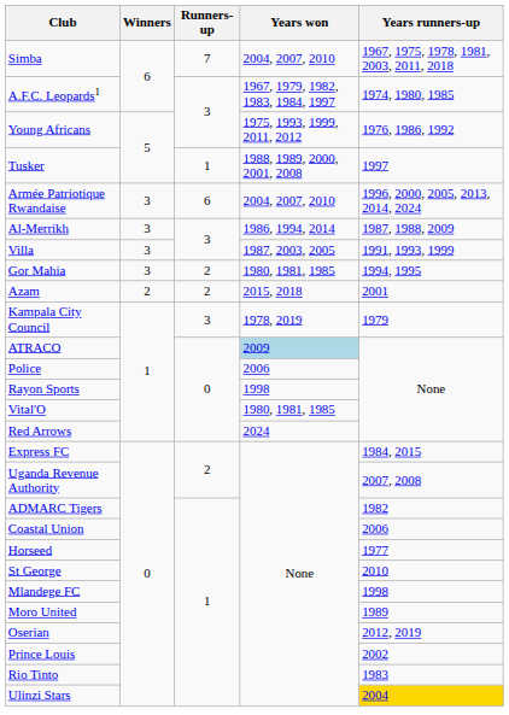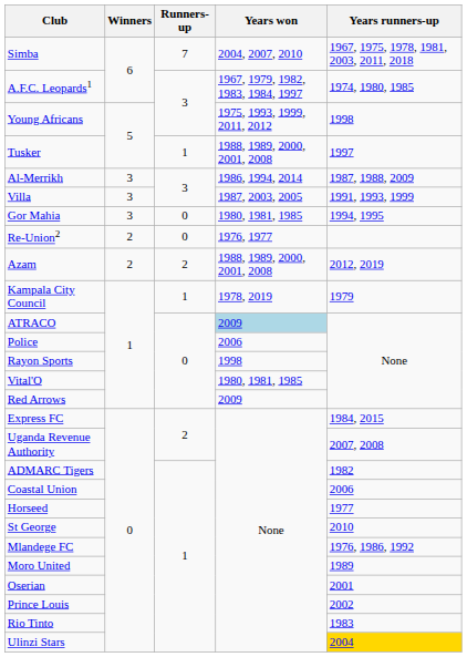 <table class="wikitable sortable">
 <tr>
 <th>Club</th>
 <th>Winners</th>
 <th>Runners-up</th>
 <th>Years won</th>
 <th>Years runners-up</th>
 </tr>
 <tr>
 <td> <a href='#'>Simba</a></td>
 <td rowspan="2" align="center">6</td>
 <td align="center">7</td>
 <td><a href='#'>2004</a>, <a href='#'>2007</a>, <a href='#'>2010</a></td>
 <td><a href='#'>1967</a>, <a href='#'>1975</a>, <a href='#'>1978</a>, <a href='#'>1981</a>, <a href='#'>2003</a>, <a href='#'>2011</a>, <a href='#'>2018</a></td>
 </tr>
 <tr>
 <td> <a href='#'>A.F.C. Leopards</a><sup>1</sup></td>
 <td rowspan="2" align="center">3</td>
 <td><a href='#'>1967</a>, <a href='#'>1979</a>, <a href='#'>1982</a>, <a href='#'>1983</a>, <a href='#'>1984</a>, <a href='#'>1997</a></td>
 <td><a href='#'>1974</a>, <a href='#'>1980</a>, <a href='#'>1985</a></td>
 </tr>
 <tr>
 <td> <a href='#'>Young Africans</a></td>
 <td rowspan="2" align="center">5</td>
 <td><a href='#'>1975</a>, <a href='#'>1993</a>, <a href='#'>1999</a>, <a href='#'>2011</a>, <a href='#'>2012</a></td>
-<td><a href='#'>1976</a>, <a href='#'>1986</a>, <a href='#'>1992</a></td>
+<td><a href='#'>1998</a></td>
 </tr>
 <tr>
 <td> <a href='#'>Tusker</a></td>
 <td align="center">1</td>
 <td><a href='#'>1988</a>, <a href='#'>1989</a>, <a href='#'>2000</a>, <a href='#'>2001</a>, <a href='#'>2008</a></td>
 <td><a href='#'>1997</a></td>
-</tr>
-<tr>
-<td> <a href='#'>Armée Patriotique Rwandaise</a></td>
-<td align="center">3</td>
-<td align="center">6</td>
-<td><a href='#'>2004</a>, <a href='#'>2007</a>, <a href='#'>2010</a></td>
-<td><a href='#'>1996</a>, <a href='#'>2000</a>, <a href='#'>2005</a>, <a href='#'>2013</a>, <a href='#'>2014</a>, <a href='#'>2024</a></td>
 </tr>
 <tr>
 <td> <a href='#'>Al-Merrikh</a></td>
 <td align="center">3</td>
 <td rowspan="2" align="center">3</td>
 <td><a href='#'>1986</a>, <a href='#'>1994</a>, <a href='#'>2014</a></td>
 <td><a href='#'>1987</a>, <a href='#'>1988</a>, <a href='#'>2009</a></td>
 </tr>
 <tr>
 <td> <a href='#'>Villa</a></td>
 <td align="center">3</td>
 <td><a href='#'>1987</a>, <a href='#'>2003</a>, <a href='#'>2005</a></td>
 <td><a href='#'>1991</a>, <a href='#'>1993</a>, <a href='#'>1999</a></td>
 </tr>
 <tr>
 <td> <a href='#'>Gor Mahia</a></td>
 <td align="center">3</td>
-<td align="center">2</td>
+<td align="center">0</td>
 <td><a href='#'>1980</a>, <a href='#'>1981</a>, <a href='#'>1985</a></td>
 <td><a href='#'>1994</a>, <a href='#'>1995</a></td>
+</tr>
+<tr>
+<td> <a href='#'>Re-Union</a><sup>2</sup></td>
+<td align="center">2</td>
+<td align="center">0</td>
+<td><a href='#'>1976</a>, <a href='#'>1977</a></td>
+<td></td>
 </tr>
 <tr>
 <td> <a href='#'>Azam</a></td>
 <td align="center">2</td>
 <td align="center">2</td>
-<td><a href='#'>2015</a>, <a href='#'>2018</a></td>
-<td><a href='#'>2001</a></td>
+<td><a href='#'>1988</a>, <a href='#'>1989</a>, <a href='#'>2000</a>, <a href='#'>2001</a>, <a href='#'>2008</a></td>
+<td><a href='#'>2012</a>, <a href='#'>2019</a></td>
 </tr>
 <tr>
 <td> <a href='#'>Kampala City Council</a></td>
 <td rowspan="6" align="center">1</td>
-<td align="center">3</td>
+<td align="center">1</td>
 <td><a href='#'>1978</a>, <a href='#'>2019</a></td>
 <td><a href='#'>1979</a></td>
 </tr>
 <tr>
 <td> <a href='#'>ATRACO</a></td>
 <td rowspan="5" align="center">0</td>
 <td style="background: lightblue;"><a href='#'>2009</a></td>
 <td rowspan="5" align="center">None</td>
 </tr>
 <tr>
 <td> <a href='#'>Police</a></td>
 <td><a href='#'>2006</a></td>
 </tr>
 <tr>
 <td> <a href='#'>Rayon Sports</a></td>
 <td><a href='#'>1998</a></td>
 </tr>
 <tr>
 <td> <a href='#'>Vital'O</a></td>
 <td><a href='#'>1980</a>, <a href='#'>1981</a>, <a href='#'>1985</a></td>
 </tr>
 <tr>
 <td> <a href='#'>Red Arrows</a></td>
-<td><a href='#'>2024</a></td>
+<td><a href='#'>2009</a></td>
 </tr>
 <tr>
 <td> <a href='#'>Express FC</a></td>
 <td rowspan="12" align="center">0</td>
 <td rowspan="2" align="center">2</td>
 <td rowspan="12" align="center">None</td>
 <td><a href='#'>1984</a>, <a href='#'>2015</a></td>
 </tr>
 <tr>
 <td> <a href='#'>Uganda Revenue Authority</a></td>
 <td><a href='#'>2007</a>, <a href='#'>2008</a></td>
 </tr>
 <tr>
 <td> <a href='#'>ADMARC Tigers</a></td>
 <td rowspan="10" align="center">1</td>
 <td><a href='#'>1982</a></td>
 </tr>
 <tr>
 <td> <a href='#'>Coastal Union</a></td>
 <td><a href='#'>2006</a></td>
 </tr>
 <tr>
 <td> <a href='#'>Horseed</a></td>
 <td><a href='#'>1977</a></td>
 </tr>
 <tr>
 <td> <a href='#'>St George</a></td>
 <td><a href='#'>2010</a></td>
 </tr>
 <tr>
 <td> <a href='#'>Mlandege FC</a></td>
-<td><a href='#'>1998</a></td>
+<td><a href='#'>1976</a>, <a href='#'>1986</a>, <a href='#'>1992</a></td>
 </tr>
 <tr>
 <td> <a href='#'>Moro United</a></td>
 <td><a href='#'>1989</a></td>
 </tr>
 <tr>
 <td> <a href='#'>Oserian</a></td>
-<td><a href='#'>2012</a>, <a href='#'>2019</a></td>
+<td><a href='#'>2001</a></td>
 </tr>
 <tr>
 <td> <a href='#'>Prince Louis</a></td>
 <td><a href='#'>2002</a></td>
 </tr>
 <tr>
 <td> <a href='#'>Rio Tinto</a></td>
 <td><a href='#'>1983</a></td>
 </tr>
 <tr>
 <td> <a href='#'>Ulinzi Stars</a></td>
 <td style="background: gold;"><a href='#'>2004</a></td>
 </tr>
 </table>
